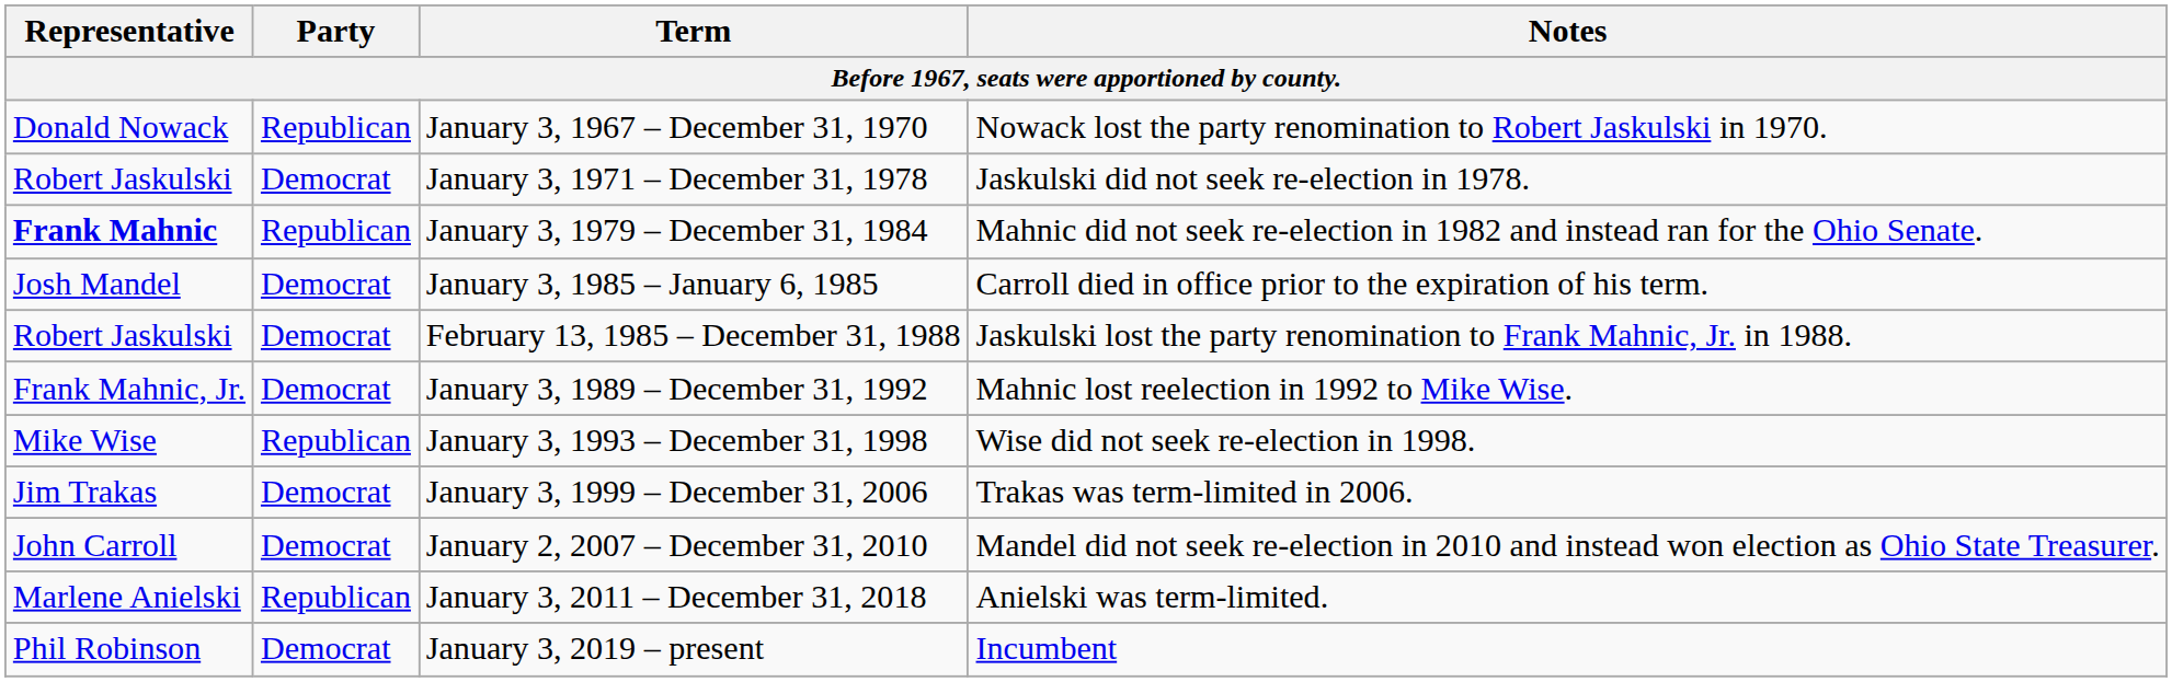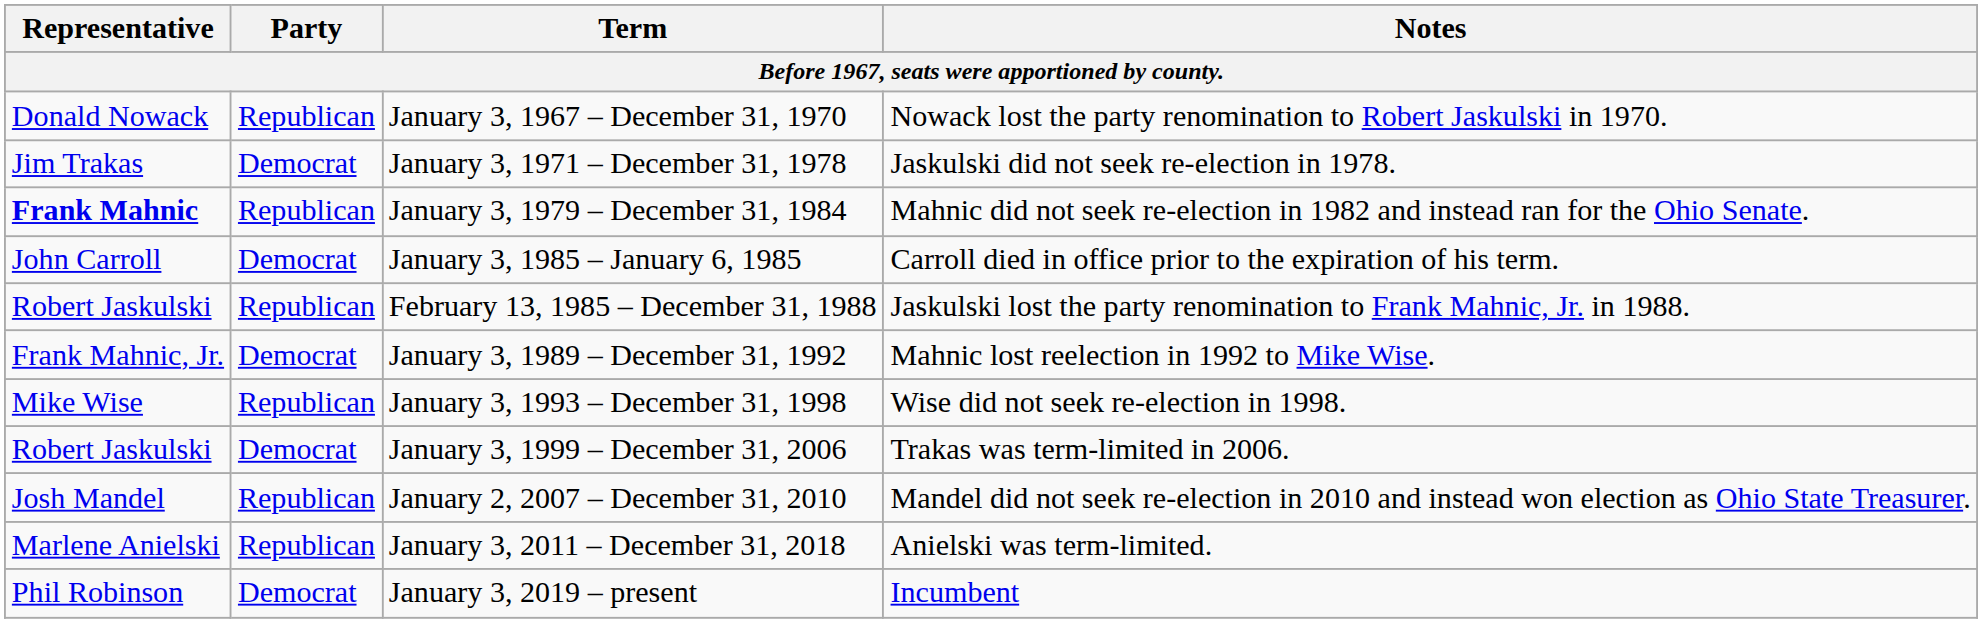 <table class=wikitable>
 <tr valign=bottom>
 <th>Representative</th>
 <th>Party</th>
 <th>Term</th>
 <th>Notes</th>
 </tr>
 <tr>
 <th colspan=5 style="font-size: 80%;"><em>Before 1967, seats were apportioned by county.</em></th>
 </tr>
 <tr>
 <td><a href='#'>Donald Nowack</a></td>
 <td><a href='#'>Republican</a></td>
 <td>January 3, 1967 – December 31, 1970</td>
 <td>Nowack lost the party renomination to <a href='#'>Robert Jaskulski</a> in 1970.</td>
 </tr>
 <tr>
-<td><a href='#'>Robert Jaskulski</a></td>
+<td><a href='#'>Jim Trakas</a></td>
 <td><a href='#'>Democrat</a></td>
 <td>January 3, 1971 – December 31, 1978</td>
 <td>Jaskulski did not seek re-election in 1978.</td>
 </tr>
 <tr>
 <td><strong><a href='#'>Frank Mahnic</a></strong></td>
 <td><a href='#'>Republican</a></td>
 <td>January 3, 1979 – December 31, 1984</td>
 <td>Mahnic did not seek re-election in 1982 and instead ran for the <a href='#'>Ohio Senate</a>.</td>
 </tr>
 <tr>
-<td><a href='#'>Josh Mandel</a></td>
+<td><a href='#'>John Carroll</a></td>
 <td><a href='#'>Democrat</a></td>
 <td>January 3, 1985 – January 6, 1985</td>
 <td>Carroll died in office prior to the expiration of his term.</td>
 </tr>
 <tr>
 <td><a href='#'>Robert Jaskulski</a></td>
-<td><a href='#'>Democrat</a></td>
+<td><a href='#'>Republican</a></td>
 <td>February 13, 1985 – December 31, 1988</td>
 <td>Jaskulski lost the party renomination to <a href='#'>Frank Mahnic, Jr.</a> in 1988.</td>
 </tr>
 <tr>
 <td><a href='#'>Frank Mahnic, Jr.</a></td>
 <td><a href='#'>Democrat</a></td>
 <td>January 3, 1989 – December 31, 1992</td>
 <td>Mahnic lost reelection in 1992 to <a href='#'>Mike Wise</a>.</td>
 </tr>
 <tr>
 <td><a href='#'>Mike Wise</a></td>
 <td><a href='#'>Republican</a></td>
 <td>January 3, 1993 – December 31, 1998</td>
 <td>Wise did not seek re-election in 1998.</td>
 </tr>
 <tr>
-<td><a href='#'>Jim Trakas</a></td>
+<td><a href='#'>Robert Jaskulski</a></td>
 <td><a href='#'>Democrat</a></td>
 <td>January 3, 1999 – December 31, 2006</td>
 <td>Trakas was term-limited in 2006.</td>
 </tr>
 <tr>
-<td><a href='#'>John Carroll</a></td>
-<td><a href='#'>Democrat</a></td>
+<td><a href='#'>Josh Mandel</a></td>
+<td><a href='#'>Republican</a></td>
 <td>January 2, 2007 – December 31, 2010</td>
 <td>Mandel did not seek re-election in 2010 and instead won election as <a href='#'>Ohio State Treasurer</a>.</td>
 </tr>
 <tr>
 <td><a href='#'>Marlene Anielski</a></td>
 <td><a href='#'>Republican</a></td>
 <td>January 3, 2011 – December 31, 2018</td>
 <td>Anielski was term-limited.</td>
 </tr>
 <tr>
 <td><a href='#'>Phil Robinson</a></td>
 <td><a href='#'>Democrat</a></td>
 <td>January 3, 2019 – present</td>
 <td><a href='#'>Incumbent</a></td>
 </tr>
 </table>
